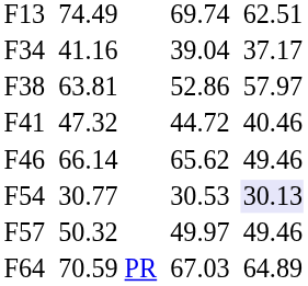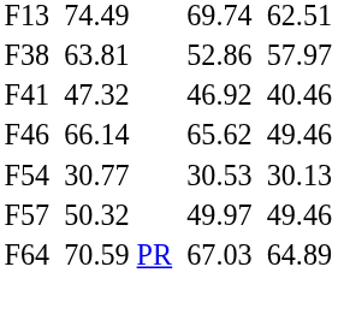 <table>
 <tr>
 <td>F13<br></td>
 <td></td>
 <td>74.49 </td>
 <td></td>
 <td>69.74 </td>
 <td></td>
 <td>62.51 </td>
-</tr>
-<tr>
-<td>F34<br></td>
-<td></td>
-<td>41.16 </td>
-<td></td>
-<td>39.04 </td>
-<td></td>
-<td>37.17 </td>
 </tr>
 <tr>
 <td>F38<br></td>
 <td></td>
 <td>63.81 </td>
 <td></td>
 <td>52.86</td>
 <td></td>
 <td>57.97</td>
 </tr>
 <tr>
 <td>F41<br></td>
 <td></td>
 <td>47.32</td>
 <td></td>
-<td>44.72</td>
+<td>46.92</td>
 <td></td>
 <td>40.46</td>
 </tr>
 <tr>
 <td>F46<br></td>
 <td></td>
 <td>66.14 </td>
 <td></td>
 <td>65.62 </td>
 <td></td>
 <td>49.46 </td>
 </tr>
 <tr>
 <td>F54<br></td>
 <td></td>
 <td>30.77 </td>
 <td></td>
 <td>30.53 </td>
 <td></td>
-<td style="background: lavender;">30.13</td>
+<td>30.13</td>
 </tr>
 <tr>
 <td>F57<br></td>
 <td></td>
 <td>50.32 </td>
 <td></td>
 <td>49.97 </td>
 <td></td>
 <td>49.46</td>
 </tr>
 <tr>
 <td>F64<br></td>
 <td></td>
 <td>70.59 <a href='#'>PR</a></td>
 <td></td>
 <td>67.03 </td>
 <td></td>
 <td>64.89 </td>
 </tr>
 </table>
